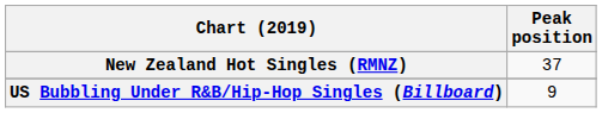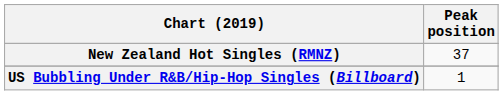 <table class="wikitable sortable plainrowheaders" style="text-align:center">
 <tr>
 <th scope="col">Chart (2019)</th>
 <th scope="col">Peak<br>position</th>
 </tr>
 <tr>
 </tr>
 <tr>
 </tr>
 <tr>
 <th scope="row">New Zealand Hot Singles (<a href='#'>RMNZ</a>)</th>
 <td>37</td>
 </tr>
 <tr>
 </tr>
 <tr>
 <th scope="row">US <a href='#'>Bubbling Under R&B/Hip-Hop Singles</a> (<em><a href='#'>Billboard</a></em>)</th>
-<td>9</td>
+<td>1</td>
 </tr>
 </table>
